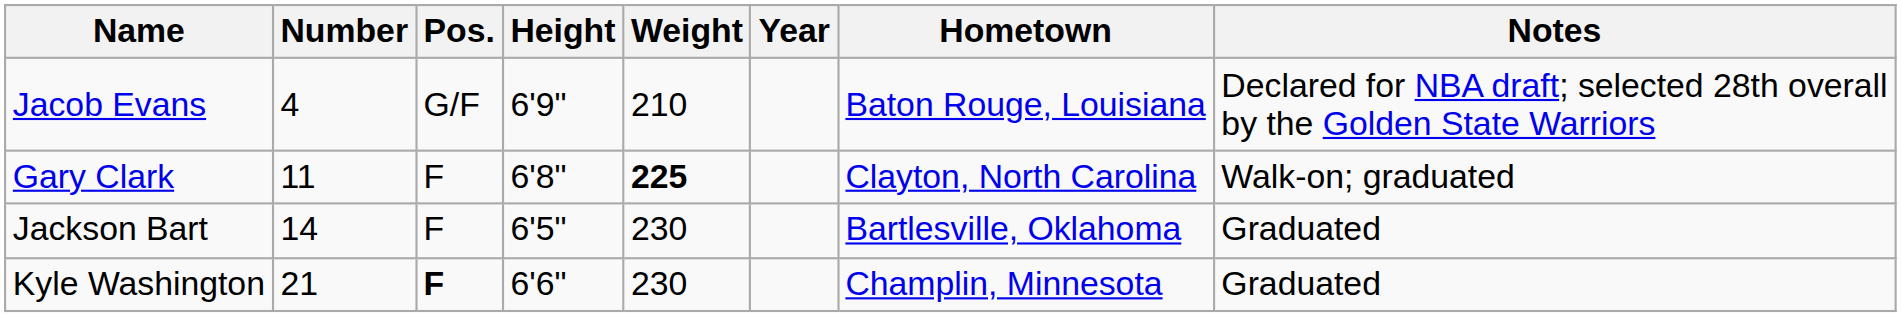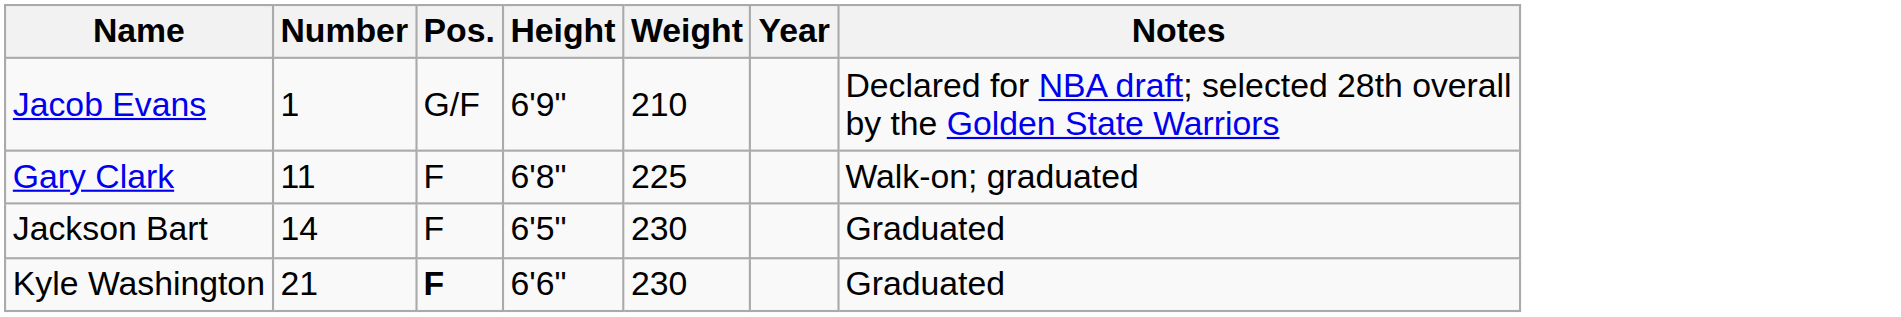 <table class="wikitable sortable" border="1">
 <tr>
 <th>Name</th>
 <th>Number</th>
 <th>Pos.</th>
 <th>Height</th>
 <th>Weight</th>
 <th>Year</th>
-<th>Hometown</th>
 <th class="unsortable">Notes</th>
 </tr>
 <tr>
 <td><a href='#'>Jacob Evans</a></td>
-<td>4</td>
+<td>1</td>
 <td>G/F</td>
 <td>6'9"</td>
 <td>210</td>
 <td></td>
-<td><a href='#'>Baton Rouge, Louisiana</a></td>
 <td>Declared for <a href='#'>NBA draft</a>; selected 28th overall<br> by the <a href='#'>Golden State Warriors</a></td>
 </tr>
 <tr>
 <td><a href='#'>Gary Clark</a></td>
 <td>11</td>
 <td>F</td>
 <td>6'8"</td>
-<td><strong>225</strong></td>
+<td>225</td>
 <td></td>
-<td><a href='#'>Clayton, North Carolina</a></td>
 <td>Walk-on; graduated</td>
 </tr>
 <tr>
 <td>Jackson Bart</td>
 <td>14</td>
 <td>F</td>
 <td>6'5"</td>
 <td>230</td>
 <td></td>
-<td><a href='#'>Bartlesville, Oklahoma</a></td>
 <td>Graduated</td>
 </tr>
 <tr>
 <td>Kyle Washington</td>
 <td>21</td>
 <td><strong>F</strong></td>
 <td>6'6"</td>
 <td>230</td>
 <td></td>
-<td><a href='#'>Champlin, Minnesota</a></td>
 <td>Graduated</td>
 </tr>
 </table>
